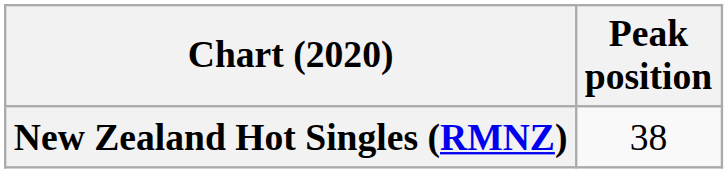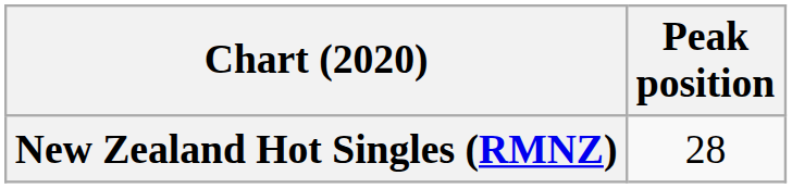 <table class="wikitable sortable plainrowheaders" style="text-align:center">
 <tr>
 <th scope="col">Chart (2020)</th>
 <th scope="col">Peak<br>position</th>
 </tr>
 <tr>
 <th scope="row">New Zealand Hot Singles (<a href='#'>RMNZ</a>)</th>
-<td>38</td>
+<td>28</td>
 </tr>
 </table>
